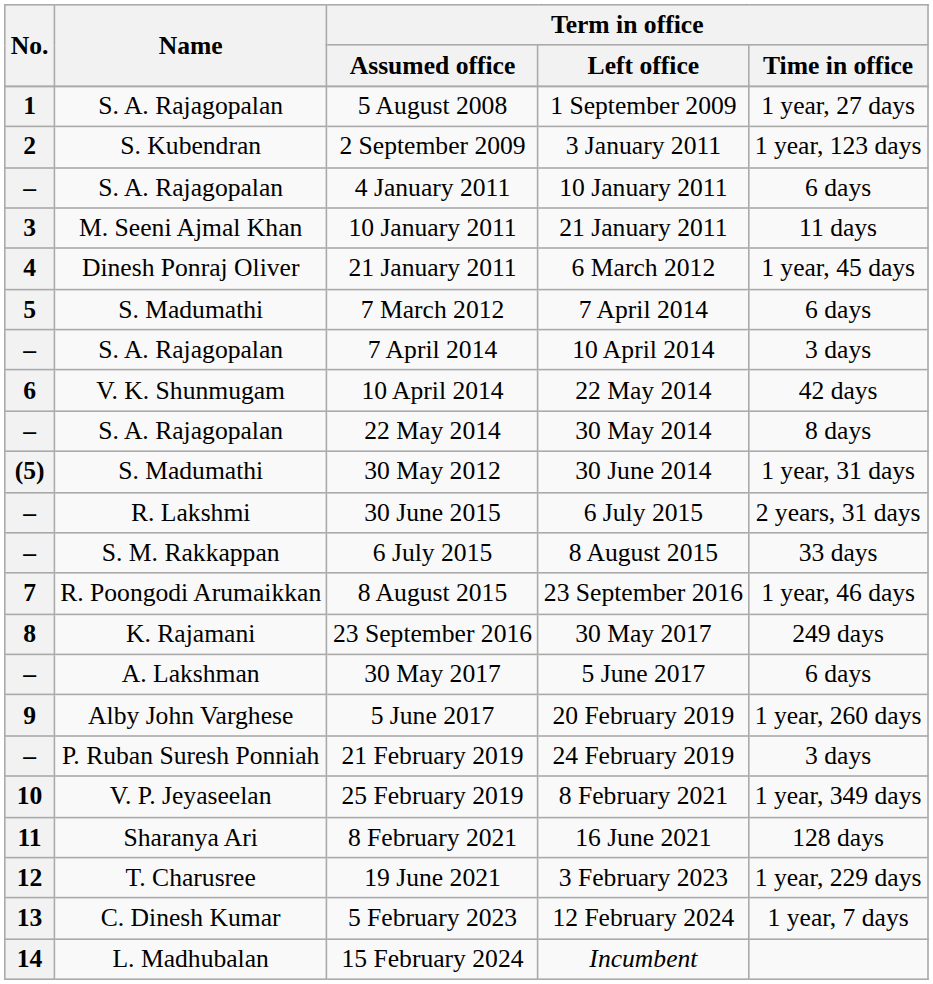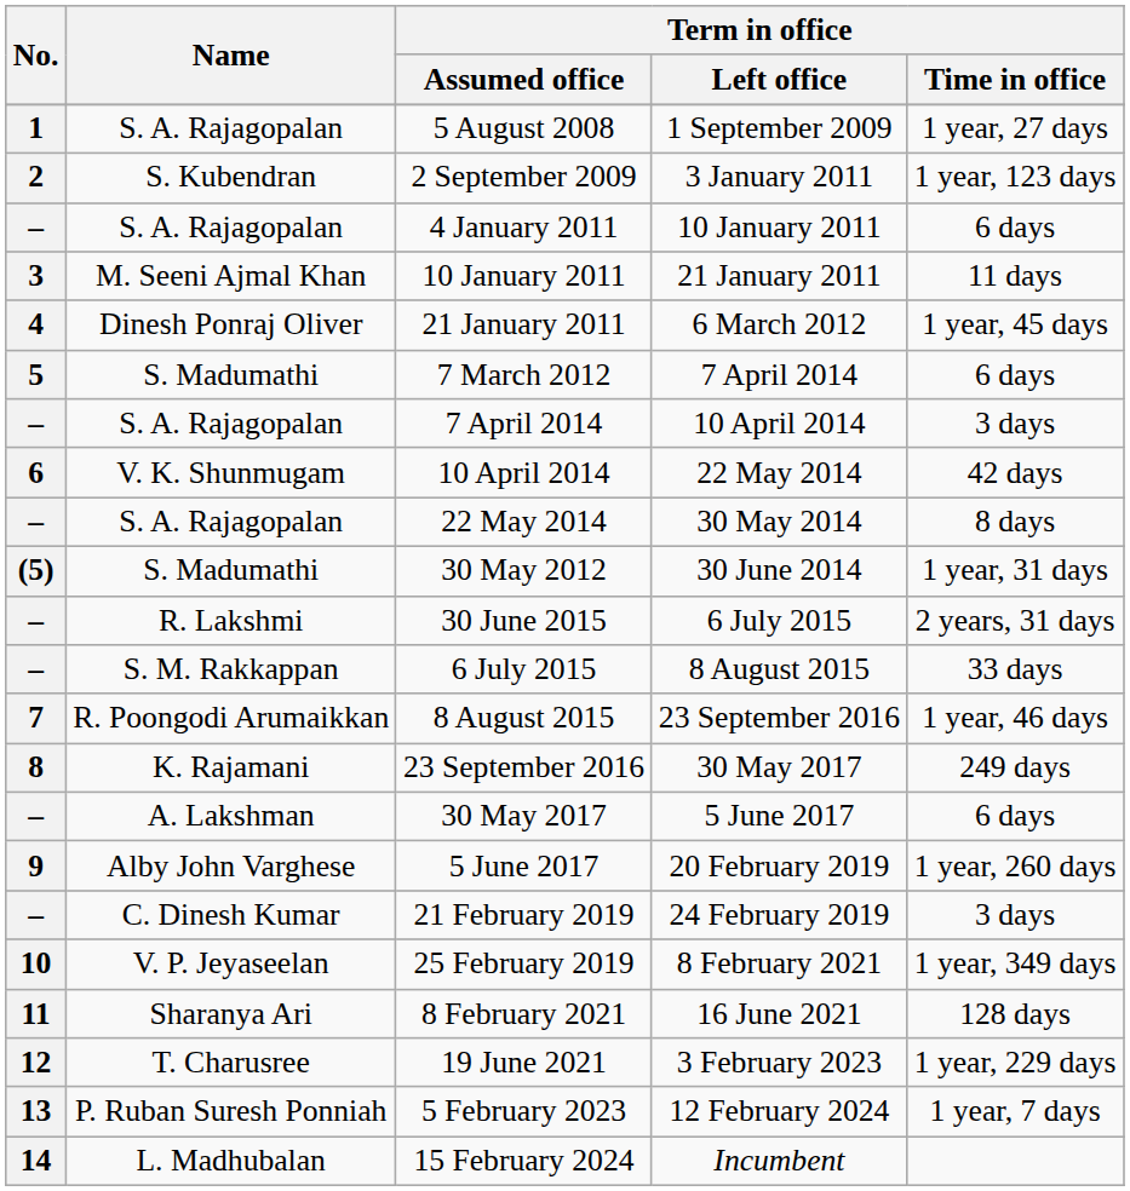 <table class="wikitable" style="text-align:center;">
 <tr>
 <th rowspan=2>No.</th>
 <th rowspan=2>Name</th>
 <th colspan=3>Term in office</th>
 </tr>
 <tr>
 <th>Assumed office</th>
 <th>Left office</th>
 <th>Time in office</th>
 </tr>
 <tr>
 </tr>
 <tr>
 <th>1</th>
 <td>S. A. Rajagopalan</td>
 <td>5 August 2008</td>
 <td>1 September 2009</td>
 <td>1 year, 27 days</td>
 </tr>
 <tr>
 <th>2</th>
 <td>S. Kubendran</td>
 <td>2 September 2009</td>
 <td>3 January 2011</td>
 <td>1 year, 123 days</td>
 </tr>
 <tr>
 <th>–</th>
 <td>S. A. Rajagopalan</td>
 <td>4 January 2011</td>
 <td>10 January 2011</td>
 <td>6 days</td>
 </tr>
 <tr>
 <th>3</th>
 <td>M. Seeni Ajmal Khan</td>
 <td>10 January 2011</td>
 <td>21 January 2011</td>
 <td>11 days</td>
 </tr>
 <tr>
 <th>4</th>
 <td>Dinesh Ponraj Oliver</td>
 <td>21 January 2011</td>
 <td>6 March 2012</td>
 <td>1 year, 45 days</td>
 </tr>
 <tr>
 <th>5</th>
 <td>S. Madumathi</td>
 <td>7 March 2012</td>
 <td>7 April 2014</td>
 <td>6 days</td>
 </tr>
 <tr>
 <th>–</th>
 <td>S. A. Rajagopalan</td>
 <td>7 April 2014</td>
 <td>10 April 2014</td>
 <td>3 days</td>
 </tr>
 <tr>
 <th>6</th>
 <td>V. K. Shunmugam</td>
 <td>10 April 2014</td>
 <td>22 May 2014</td>
 <td>42 days</td>
 </tr>
 <tr>
 <th>–</th>
 <td>S. A. Rajagopalan</td>
 <td>22 May 2014</td>
 <td>30 May 2014</td>
 <td>8 days</td>
 </tr>
 <tr>
 <th>(5)</th>
 <td>S. Madumathi</td>
 <td>30 May 2012</td>
 <td>30 June 2014</td>
 <td>1 year, 31 days</td>
 </tr>
 <tr>
 <th>–</th>
 <td>R. Lakshmi</td>
 <td>30 June 2015</td>
 <td>6 July 2015</td>
 <td>2 years, 31 days</td>
 </tr>
 <tr>
 <th>–</th>
 <td>S. M. Rakkappan</td>
 <td>6 July 2015</td>
 <td>8 August 2015</td>
 <td>33 days</td>
 </tr>
 <tr>
 <th>7</th>
 <td>R. Poongodi Arumaikkan</td>
 <td>8 August 2015</td>
 <td>23 September 2016</td>
 <td>1 year, 46 days</td>
 </tr>
 <tr>
 <th>8</th>
 <td>K. Rajamani</td>
 <td>23 September 2016</td>
 <td>30 May 2017</td>
 <td>249 days</td>
 </tr>
 <tr>
 <th>–</th>
 <td>A. Lakshman</td>
 <td>30 May 2017</td>
 <td>5 June 2017</td>
 <td>6 days</td>
 </tr>
 <tr>
 <th>9</th>
 <td>Alby John Varghese</td>
 <td>5 June 2017</td>
 <td>20 February 2019</td>
 <td>1 year, 260 days</td>
 </tr>
 <tr>
 <th>–</th>
-<td>P. Ruban Suresh Ponniah</td>
+<td>C. Dinesh Kumar</td>
 <td>21 February 2019</td>
 <td>24 February 2019</td>
 <td>3 days</td>
 </tr>
 <tr>
 <th>10</th>
 <td>V. P. Jeyaseelan</td>
 <td>25 February 2019</td>
 <td>8 February 2021</td>
 <td>1 year, 349 days</td>
 </tr>
 <tr>
 <th>11</th>
 <td>Sharanya Ari</td>
 <td>8 February 2021</td>
 <td>16 June 2021</td>
 <td>128 days</td>
 </tr>
 <tr>
 <th>12</th>
 <td>T. Charusree</td>
 <td>19 June 2021</td>
 <td>3 February 2023</td>
 <td>1 year, 229 days</td>
 </tr>
 <tr>
 <th>13</th>
-<td>C. Dinesh Kumar</td>
+<td>P. Ruban Suresh Ponniah</td>
 <td>5 February 2023</td>
 <td>12 February 2024</td>
 <td>1 year, 7 days</td>
 </tr>
 <tr>
 <th>14</th>
 <td>L. Madhubalan</td>
 <td>15 February 2024</td>
 <td><em>Incumbent</em></td>
 <td></td>
 </tr>
 </table>
